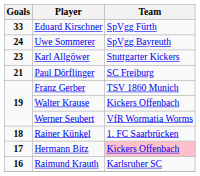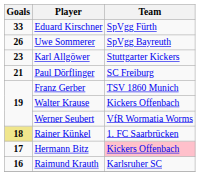 <table class="wikitable">
 <tr>
 <th>Goals</th>
 <th>Player</th>
 <th>Team</th>
 </tr>
 <tr>
 <td rowspan="1" align=center><strong>33</strong></td>
 <td> <a href='#'>Eduard Kirschner</a></td>
 <td><a href='#'>SpVgg Fürth</a></td>
 </tr>
 <tr>
-<td rowspan="1" align=center><strong>24</strong></td>
+<td rowspan="1" align=center><strong>26</strong></td>
 <td> <a href='#'>Uwe Sommerer</a></td>
 <td><a href='#'>SpVgg Bayreuth</a></td>
 </tr>
 <tr>
 <td rowspan="1" align=center><strong>23</strong></td>
 <td> <a href='#'>Karl Allgöwer</a></td>
 <td><a href='#'>Stuttgarter Kickers</a></td>
 </tr>
 <tr>
 <td rowspan="1" align=center><strong>21</strong></td>
 <td> <a href='#'>Paul Dörflinger</a></td>
 <td><a href='#'>SC Freiburg</a></td>
 </tr>
 <tr>
 <td rowspan="3" align=center><strong>19</strong></td>
 <td> <a href='#'>Franz Gerber</a></td>
 <td><a href='#'>TSV 1860 Munich</a></td>
 </tr>
 <tr>
 <td> <a href='#'>Walter Krause</a></td>
 <td><a href='#'>Kickers Offenbach</a></td>
 </tr>
 <tr>
 <td> <a href='#'>Werner Seubert</a></td>
 <td><a href='#'>VfR Wormatia Worms</a></td>
 </tr>
 <tr>
-<td rowspan="1" align=center><strong>18</strong></td>
+<td rowspan="1" align=center style="background: khaki;"><strong>18</strong></td>
 <td> <a href='#'>Rainer Künkel</a></td>
 <td><a href='#'>1. FC Saarbrücken</a></td>
 </tr>
 <tr>
 <td rowspan="1" align=center><strong>17</strong></td>
 <td> <a href='#'>Hermann Bitz</a></td>
 <td style="background: pink;"><a href='#'>Kickers Offenbach</a></td>
 </tr>
 <tr>
 <td rowspan="1" align=center><strong>16</strong></td>
 <td> <a href='#'>Raimund Krauth</a></td>
 <td><a href='#'>Karlsruher SC</a></td>
 </tr>
 <tr>
 </tr>
 </table>
